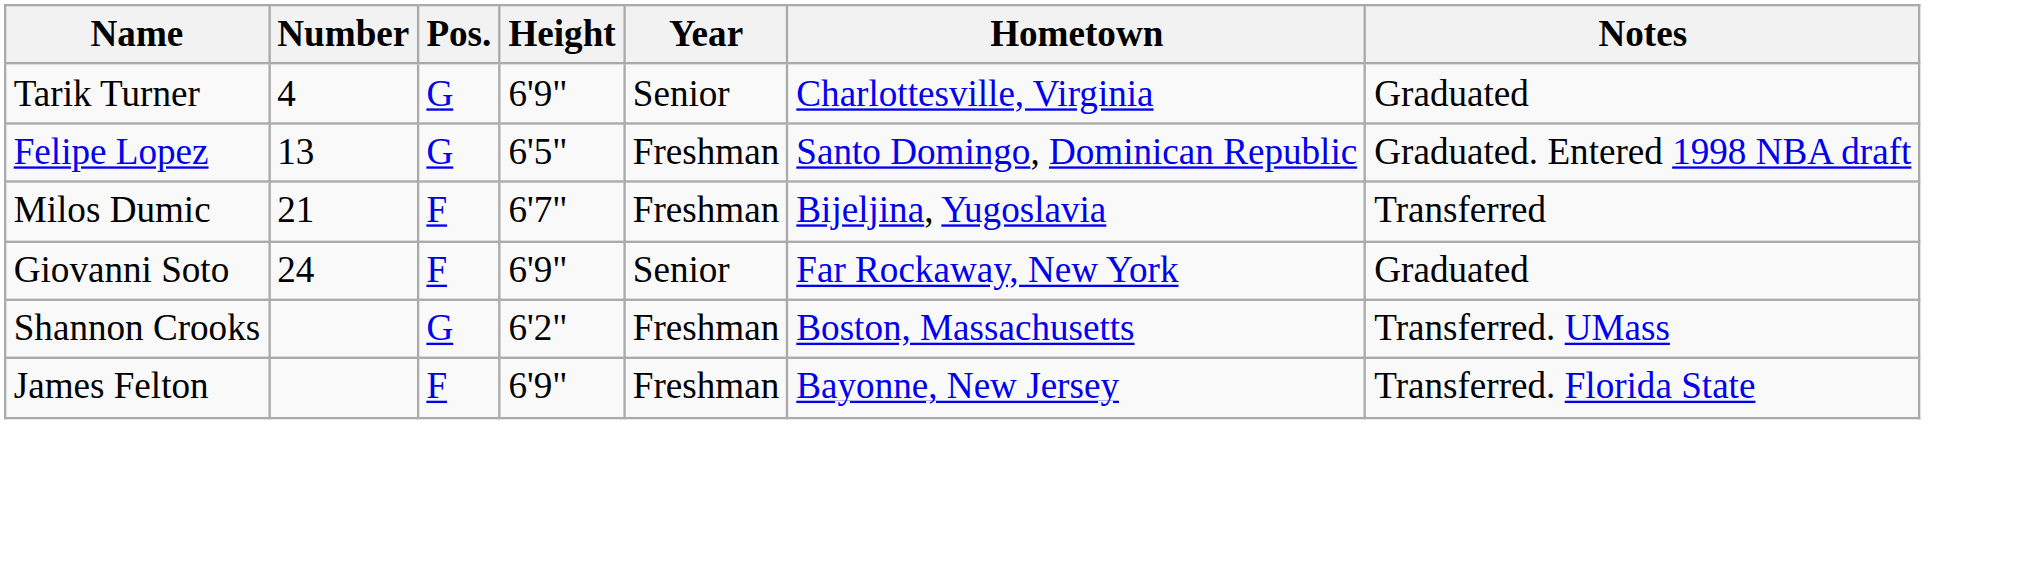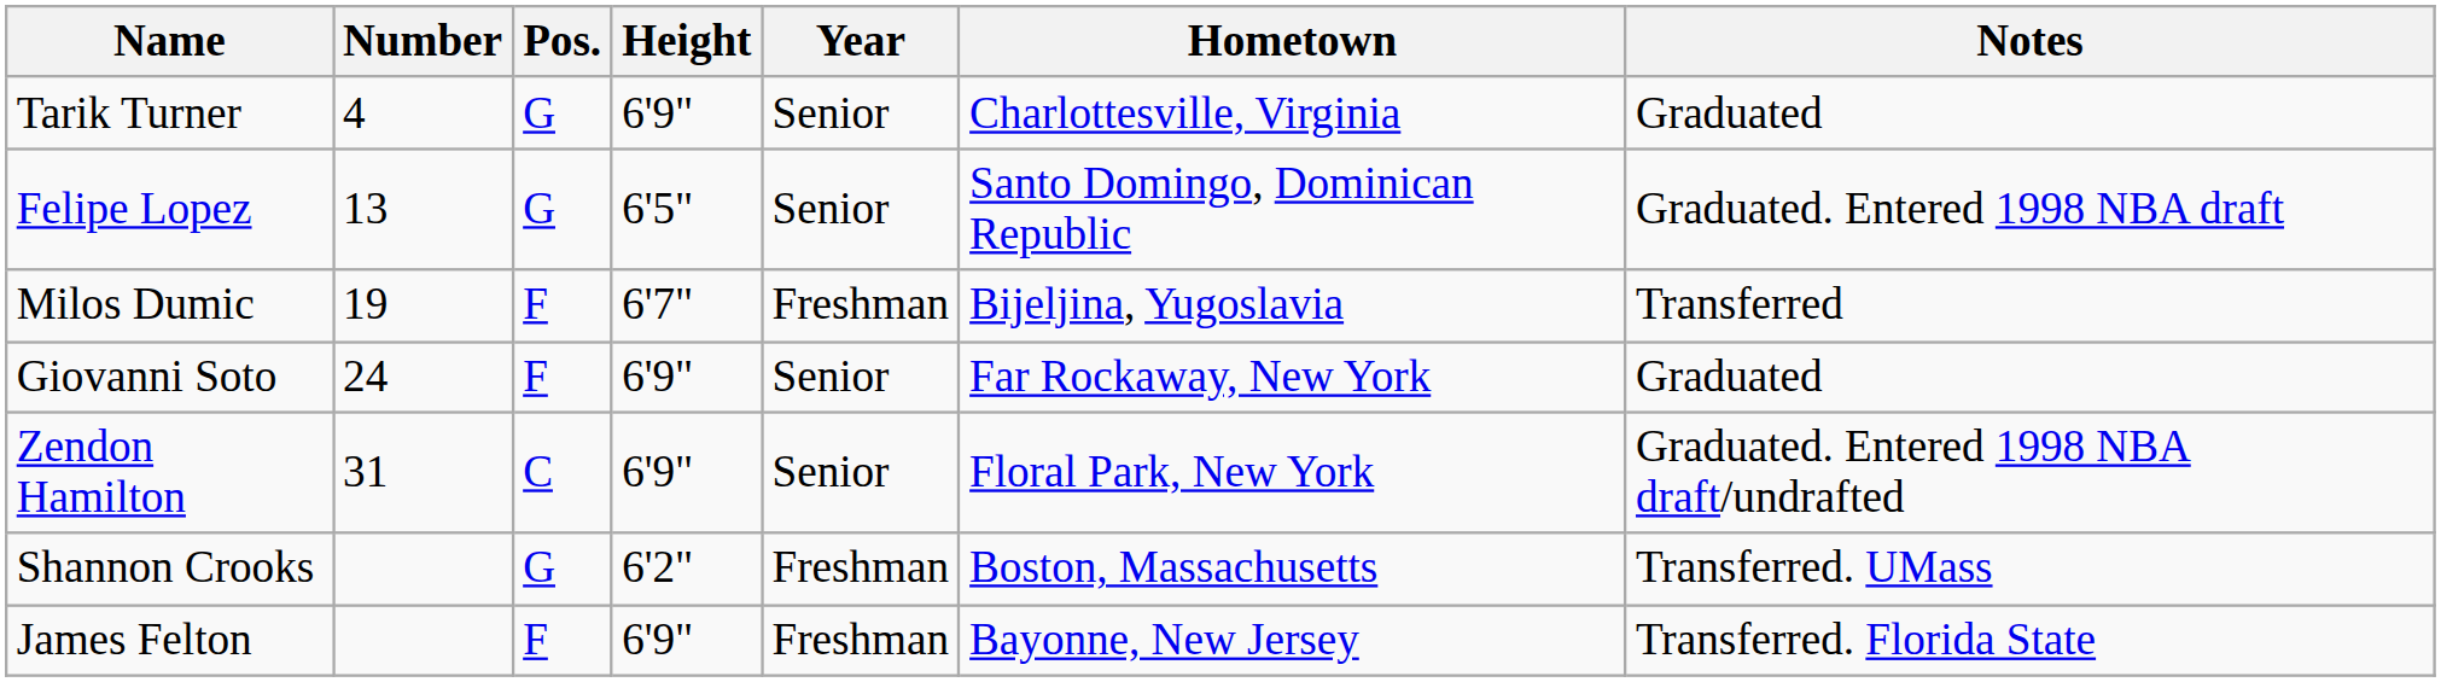 <table class="wikitable sortable" border="1">
 <tr>
 <th>Name</th>
 <th>Number</th>
 <th>Pos.</th>
 <th>Height</th>
 <th>Year</th>
 <th>Hometown</th>
 <th class="unsortable">Notes</th>
 </tr>
 <tr>
 <td sortname>Tarik Turner</td>
 <td>4</td>
 <td><a href='#'>G</a></td>
 <td>6'9"</td>
 <td>Senior</td>
 <td><a href='#'>Charlottesville, Virginia</a></td>
 <td>Graduated</td>
 </tr>
 <tr>
 <td sortname><a href='#'>Felipe Lopez</a></td>
 <td>13</td>
 <td><a href='#'>G</a></td>
 <td>6'5"</td>
-<td>Freshman</td>
+<td>Senior</td>
 <td><a href='#'>Santo Domingo</a>, <a href='#'>Dominican Republic</a></td>
 <td>Graduated. Entered <a href='#'>1998 NBA draft</a></td>
 </tr>
 <tr>
 <td sortname>Milos Dumic</td>
-<td>21</td>
+<td>19</td>
 <td><a href='#'>F</a></td>
 <td>6'7"</td>
 <td>Freshman</td>
 <td><a href='#'>Bijeljina</a>, <a href='#'>Yugoslavia</a></td>
 <td>Transferred</td>
 </tr>
 <tr>
 <td sortname>Giovanni Soto</td>
 <td>24</td>
 <td><a href='#'>F</a></td>
 <td>6'9"</td>
 <td>Senior</td>
 <td><a href='#'>Far Rockaway, New York</a></td>
 <td>Graduated</td>
+</tr>
+<tr>
+<td sortname><a href='#'>Zendon Hamilton</a></td>
+<td>31</td>
+<td><a href='#'>C</a></td>
+<td>6'9"</td>
+<td>Senior</td>
+<td><a href='#'>Floral Park, New York</a></td>
+<td>Graduated. Entered <a href='#'>1998 NBA draft</a>/undrafted</td>
 </tr>
 <tr>
 <td sortname>Shannon Crooks</td>
 <td></td>
 <td><a href='#'>G</a></td>
 <td>6'2"</td>
 <td>Freshman</td>
 <td><a href='#'>Boston, Massachusetts</a></td>
 <td>Transferred. <a href='#'>UMass</a></td>
 </tr>
 <tr>
 <td sortname>James Felton</td>
 <td></td>
 <td><a href='#'>F</a></td>
 <td>6'9"</td>
 <td>Freshman</td>
 <td><a href='#'>Bayonne, New Jersey</a></td>
 <td>Transferred. <a href='#'>Florida State</a></td>
 </tr>
 </table>
